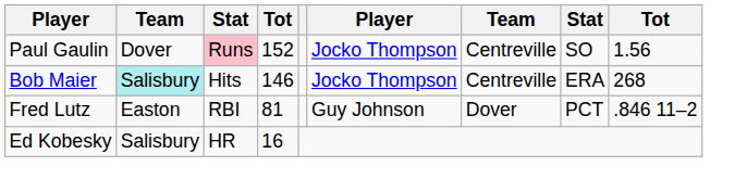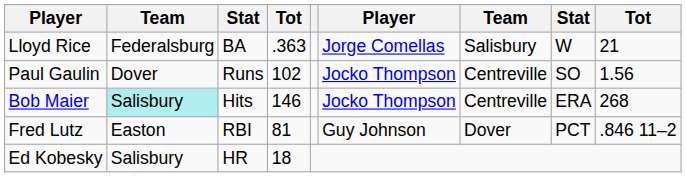 <table class="wikitable">
 <tr>
 <th>Player</th>
 <th>Team</th>
 <th>Stat</th>
 <th>Tot</th>
 <th></th>
 <th>Player</th>
 <th>Team</th>
 <th>Stat</th>
 <th>Tot</th>
 </tr>
 <tr>
+<td>Lloyd Rice</td>
+<td>Federalsburg</td>
+<td>BA</td>
+<td>.363</td>
+<td></td>
+<td><a href='#'>Jorge Comellas</a></td>
+<td>Salisbury</td>
+<td>W</td>
+<td>21</td>
+</tr>
+<tr>
 <td>Paul Gaulin</td>
 <td>Dover</td>
-<td style="background: pink;">Runs</td>
-<td>152</td>
+<td>Runs</td>
+<td>102</td>
 <td></td>
 <td><a href='#'>Jocko Thompson</a></td>
 <td>Centreville</td>
 <td>SO</td>
 <td>1.56</td>
 </tr>
 <tr>
 <td><a href='#'>Bob Maier</a></td>
 <td style="background: paleturquoise;">Salisbury</td>
 <td>Hits</td>
 <td>146</td>
 <td></td>
 <td><a href='#'>Jocko Thompson</a></td>
 <td>Centreville</td>
 <td>ERA</td>
 <td>268</td>
 </tr>
 <tr>
 <td>Fred Lutz</td>
 <td>Easton</td>
 <td>RBI</td>
 <td>81</td>
 <td></td>
 <td>Guy Johnson</td>
 <td>Dover</td>
 <td>PCT</td>
 <td>.846 11–2</td>
 </tr>
 <tr>
 <td>Ed Kobesky</td>
 <td>Salisbury</td>
 <td>HR</td>
-<td>16</td>
+<td>18</td>
 </tr>
 </table>
